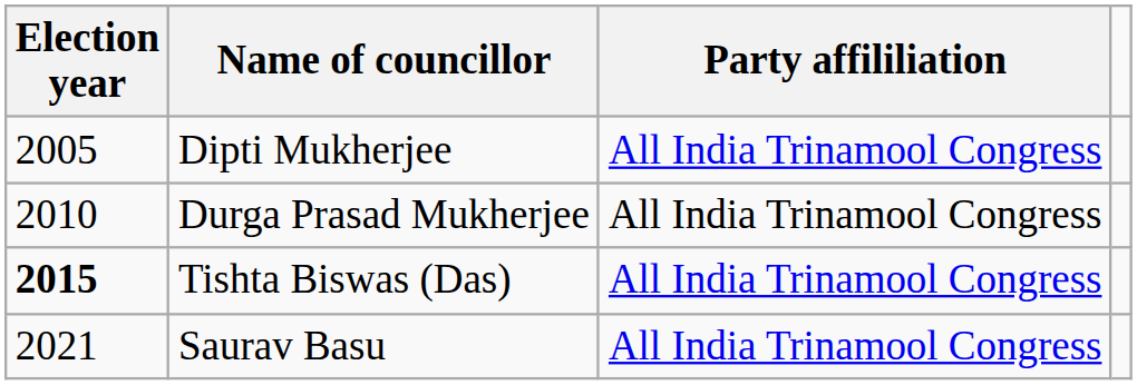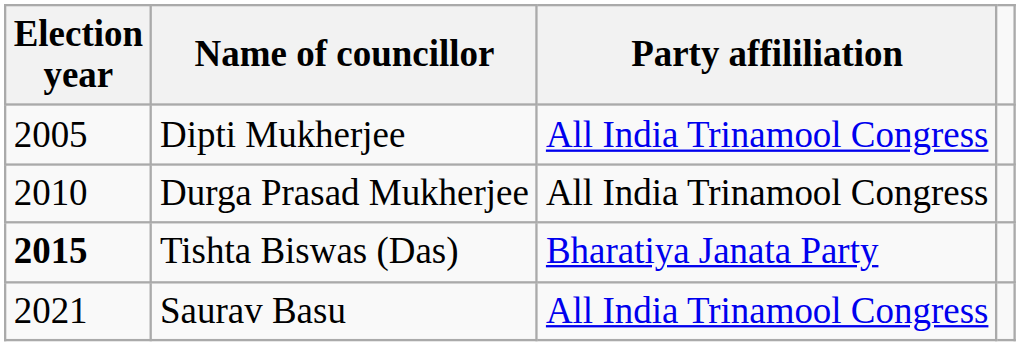 <table class="wikitable"ìÍĦĤĠčw>
 <tr>
 <th>Election<br> year</th>
 <th>Name of councillor</th>
 <th>Party affililiation</th>
 </tr>
 <tr>
 <td>2005</td>
 <td>Dipti Mukherjee</td>
 <td><a href='#'>All India Trinamool Congress</a></td>
 <td></td>
 </tr>
 <tr>
 <td>2010</td>
 <td>Durga Prasad Mukherjee</td>
 <td>All India Trinamool Congress</td>
 <td></td>
 </tr>
 <tr>
 <td><strong>2015</strong></td>
 <td>Tishta Biswas (Das)</td>
-<td><a href='#'>All India Trinamool Congress</a></td>
+<td><a href='#'>Bharatiya Janata Party</a></td>
 <td></td>
 </tr>
 <tr>
 <td>2021</td>
 <td>Saurav Basu</td>
 <td><a href='#'>All India Trinamool Congress</a></td>
 <td></td>
 </tr>
 </table>
